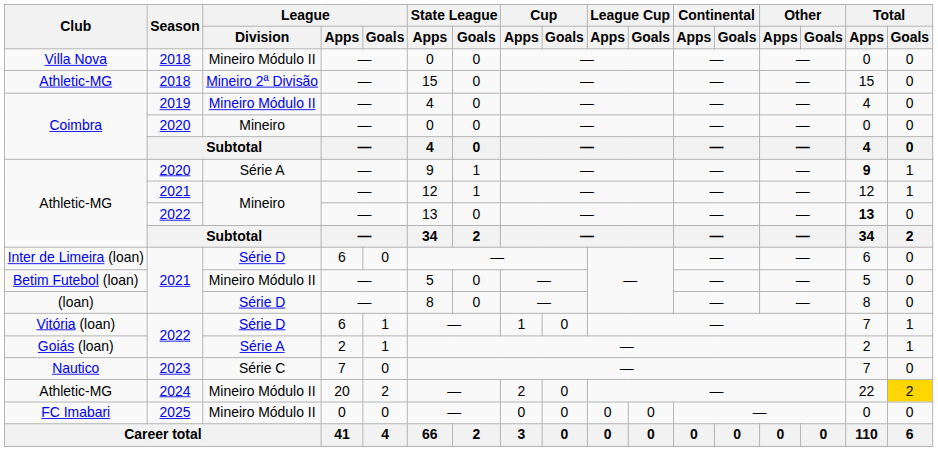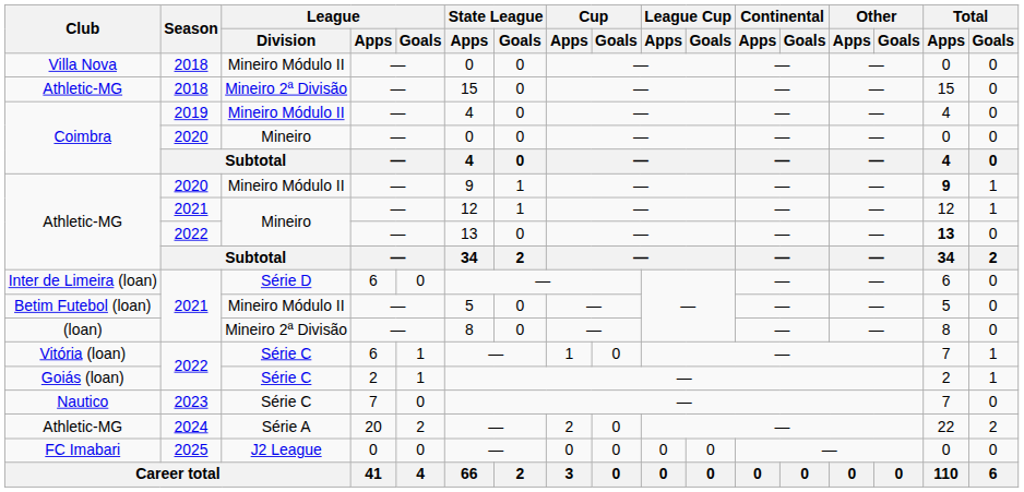 <table class="wikitable" style="text-align: center;">
 <tr>
 <th rowspan="2">Club</th>
 <th rowspan="2">Season</th>
 <th colspan="3">League</th>
 <th colspan="2">State League</th>
 <th colspan="2">Cup</th>
 <th colspan="2">League Cup</th>
 <th colspan="2">Continental</th>
 <th colspan="2">Other</th>
 <th colspan="2">Total</th>
 </tr>
 <tr>
 <th>Division</th>
 <th>Apps</th>
 <th>Goals</th>
 <th>Apps</th>
 <th>Goals</th>
 <th>Apps</th>
 <th>Goals</th>
 <th>Apps</th>
 <th>Goals</th>
 <th>Apps</th>
 <th>Goals</th>
 <th>Apps</th>
 <th>Goals</th>
 <th>Apps</th>
 <th>Goals</th>
 </tr>
 <tr>
 <td valign="center"><a href='#'>Villa Nova</a></td>
 <td><a href='#'>2018</a></td>
 <td>Mineiro Módulo II</td>
 <td colspan="2">—</td>
 <td>0</td>
 <td>0</td>
 <td colspan="4">—</td>
 <td colspan="2">—</td>
 <td colspan="2">—</td>
 <td>0</td>
 <td>0</td>
 </tr>
 <tr>
 <td valign="center"><a href='#'>Athletic-MG</a></td>
 <td><a href='#'>2018</a></td>
 <td><a href='#'>Mineiro 2ª Divisão</a></td>
 <td colspan="2">—</td>
 <td>15</td>
 <td>0</td>
 <td colspan="4">—</td>
 <td colspan="2">—</td>
 <td colspan="2">—</td>
 <td>15</td>
 <td>0</td>
 </tr>
 <tr>
 <td rowspan="3" valign="center"><a href='#'>Coimbra</a></td>
 <td><a href='#'>2019</a></td>
 <td><a href='#'>Mineiro Módulo II</a></td>
 <td colspan="2">—</td>
 <td>4</td>
 <td>0</td>
 <td colspan="4">—</td>
 <td colspan="2">—</td>
 <td colspan="2">—</td>
 <td>4</td>
 <td>0</td>
 </tr>
 <tr>
 <td><a href='#'>2020</a></td>
 <td>Mineiro</td>
 <td colspan="2">—</td>
 <td>0</td>
 <td>0</td>
 <td colspan="4">—</td>
 <td colspan="2">—</td>
 <td colspan="2">—</td>
 <td>0</td>
 <td>0</td>
 </tr>
 <tr>
 <th colspan="2">Subtotal</th>
 <th colspan="2">—</th>
 <th>4</th>
 <th>0</th>
 <th colspan="4">—</th>
 <th colspan="2">—</th>
 <th colspan="2">—</th>
 <th>4</th>
 <th>0</th>
 </tr>
 <tr>
 <td rowspan="4" valign="center">Athletic-MG</td>
 <td><a href='#'>2020</a></td>
-<td>Série A</td>
+<td>Mineiro Módulo II</td>
 <td colspan="2">—</td>
 <td>9</td>
 <td>1</td>
 <td colspan="4">—</td>
 <td colspan="2">—</td>
 <td colspan="2">—</td>
 <td><strong>9</strong></td>
 <td>1</td>
 </tr>
 <tr>
 <td><a href='#'>2021</a></td>
 <td rowspan="2">Mineiro</td>
 <td colspan="2">—</td>
 <td>12</td>
 <td>1</td>
 <td colspan="4">—</td>
 <td colspan="2">—</td>
 <td colspan="2">—</td>
 <td>12</td>
 <td>1</td>
 </tr>
 <tr>
 <td><a href='#'>2022</a></td>
 <td colspan="2">—</td>
 <td>13</td>
 <td>0</td>
 <td colspan="4">—</td>
 <td colspan="2">—</td>
 <td colspan="2">—</td>
 <td><strong>13</strong></td>
 <td>0</td>
 </tr>
 <tr>
 <th colspan="2">Subtotal</th>
 <th colspan="2">—</th>
 <th>34</th>
 <th>2</th>
 <th colspan="4">—</th>
 <th colspan="2">—</th>
 <th colspan="2">—</th>
 <th>34</th>
 <th>2</th>
 </tr>
 <tr>
 <td valign="center"><a href='#'>Inter de Limeira</a> (loan)</td>
 <td rowspan="3"><a href='#'>2021</a></td>
 <td><a href='#'>Série D</a></td>
 <td>6</td>
 <td>0</td>
 <td colspan="4">—</td>
 <td rowspan="3" colspan="2">—</td>
 <td colspan="2">—</td>
 <td colspan="2">—</td>
 <td>6</td>
 <td>0</td>
 </tr>
 <tr>
 <td valign="center"><a href='#'>Betim Futebol</a> (loan)</td>
 <td>Mineiro Módulo II</td>
 <td colspan="2">—</td>
 <td>5</td>
 <td>0</td>
 <td colspan="2">—</td>
 <td colspan="2">—</td>
 <td colspan="2">—</td>
 <td>5</td>
 <td>0</td>
 </tr>
 <tr>
 <td valign="center"> (loan)</td>
-<td><a href='#'>Série D</a></td>
+<td>Mineiro 2ª Divisão</td>
 <td colspan="2">—</td>
 <td>8</td>
 <td>0</td>
 <td colspan="2">—</td>
 <td colspan="2">—</td>
 <td colspan="2">—</td>
 <td>8</td>
 <td>0</td>
 </tr>
 <tr>
 <td valign="center"><a href='#'>Vitória</a> (loan)</td>
 <td rowspan="2"><a href='#'>2022</a></td>
-<td><a href='#'>Série D</a></td>
+<td><a href='#'>Série C</a></td>
 <td>6</td>
 <td>1</td>
 <td colspan="2">—</td>
 <td>1</td>
 <td>0</td>
 <td colspan="6">—</td>
 <td>7</td>
 <td>1</td>
 </tr>
 <tr>
 <td valign="center"><a href='#'>Goiás</a> (loan)</td>
-<td><a href='#'>Série A</a></td>
+<td><a href='#'>Série C</a></td>
 <td>2</td>
 <td>1</td>
 <td colspan="10">—</td>
 <td>2</td>
 <td>1</td>
 </tr>
 <tr>
 <td valign="center"><a href='#'>Nautico</a></td>
 <td><a href='#'>2023</a></td>
 <td>Série C</td>
 <td>7</td>
 <td>0</td>
 <td colspan="10">—</td>
 <td>7</td>
 <td>0</td>
 </tr>
 <tr>
 <td valign="center">Athletic-MG</td>
 <td><a href='#'>2024</a></td>
-<td>Mineiro Módulo II</td>
+<td>Série A</td>
 <td>20</td>
 <td>2</td>
 <td colspan="2">—</td>
 <td>2</td>
 <td>0</td>
 <td colspan="6">—</td>
 <td>22</td>
-<td style="background: gold;">2</td>
+<td>2</td>
 </tr>
 <tr>
 <td valign="center"><a href='#'>FC Imabari</a></td>
 <td><a href='#'>2025</a></td>
-<td>Mineiro Módulo II</td>
+<td><a href='#'>J2 League</a></td>
 <td>0</td>
 <td>0</td>
 <td colspan="2">—</td>
 <td>0</td>
 <td>0</td>
 <td>0</td>
 <td>0</td>
 <td colspan="4">—</td>
 <td>0</td>
 <td>0</td>
 </tr>
 <tr>
 <th colspan="3"><strong>Career total</strong></th>
 <th>41</th>
 <th>4</th>
 <th>66</th>
 <th>2</th>
 <th>3</th>
 <th>0</th>
 <th>0</th>
 <th>0</th>
 <th>0</th>
 <th>0</th>
 <th>0</th>
 <th>0</th>
 <th>110</th>
 <th>6</th>
 </tr>
 </table>
